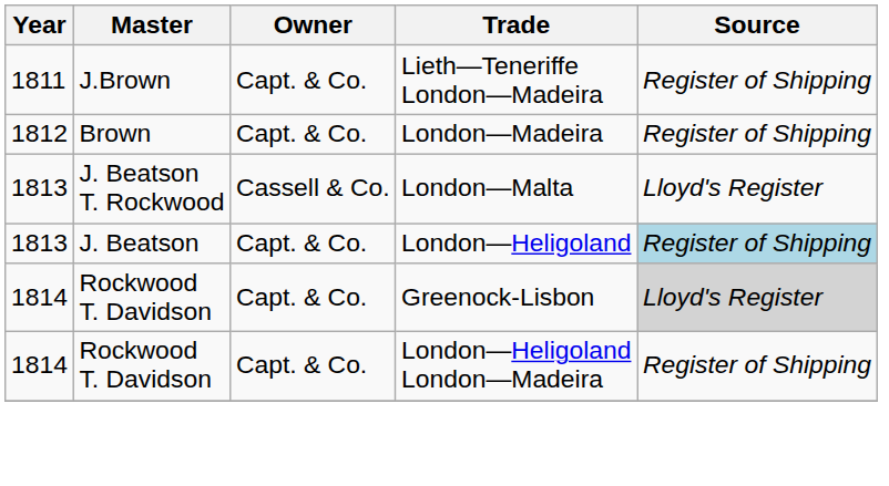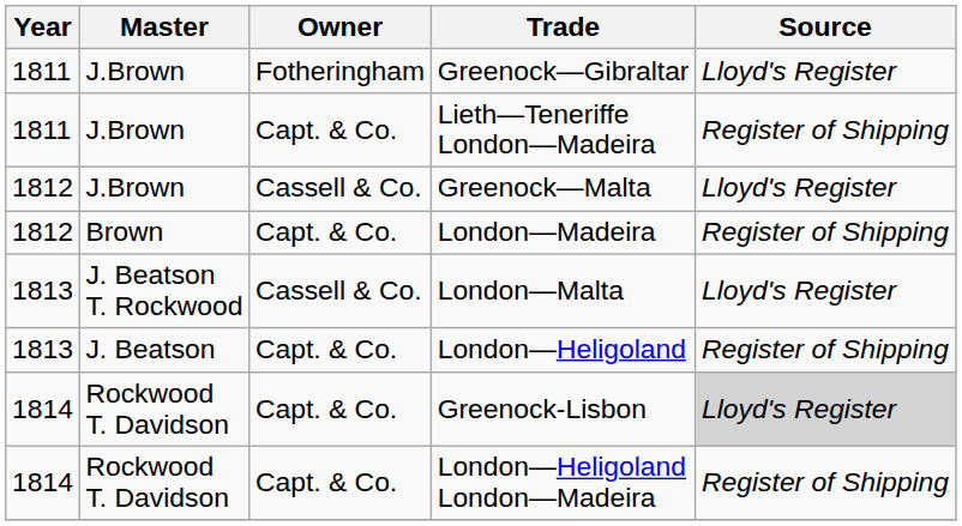 <table class="sortable wikitable">
 <tr>
 <th>Year</th>
 <th>Master</th>
 <th>Owner</th>
 <th>Trade</th>
 <th>Source</th>
 </tr>
 <tr>
 <td>1811</td>
 <td>J.Brown</td>
+<td>Fotheringham</td>
+<td>Greenock—Gibraltar</td>
+<td><em>Lloyd's Register</em></td>
+</tr>
+<tr>
+<td>1811</td>
+<td>J.Brown</td>
 <td>Capt. & Co.</td>
 <td>Lieth—Teneriffe<br>London—Madeira</td>
 <td><em>Register of Shipping</em></td>
+</tr>
+<tr>
+<td>1812</td>
+<td>J.Brown</td>
+<td>Cassell & Co.</td>
+<td>Greenock—Malta</td>
+<td><em>Lloyd's Register</em></td>
 </tr>
 <tr>
 <td>1812</td>
 <td>Brown</td>
 <td>Capt. & Co.</td>
 <td>London—Madeira</td>
 <td><em>Register of Shipping</em></td>
 </tr>
 <tr>
 <td>1813</td>
 <td>J. Beatson<br>T. Rockwood</td>
 <td>Cassell & Co.</td>
 <td>London—Malta</td>
 <td><em>Lloyd's Register</em></td>
 </tr>
 <tr>
 <td>1813</td>
 <td>J. Beatson</td>
 <td>Capt. & Co.</td>
 <td>London—<a href='#'>Heligoland</a></td>
-<td style="background: lightblue;"><em>Register of Shipping</em></td>
+<td><em>Register of Shipping</em></td>
 </tr>
 <tr>
 <td>1814</td>
 <td>Rockwood<br>T. Davidson</td>
 <td>Capt. & Co.</td>
 <td>Greenock-Lisbon</td>
 <td style="background: lightgrey;"><em>Lloyd's Register</em></td>
 </tr>
 <tr>
 <td>1814</td>
 <td>Rockwood<br>T. Davidson</td>
 <td>Capt. & Co.</td>
 <td>London—<a href='#'>Heligoland</a><br>London—Madeira</td>
 <td><em>Register of Shipping</em></td>
 </tr>
 <tr>
 </tr>
 </table>
